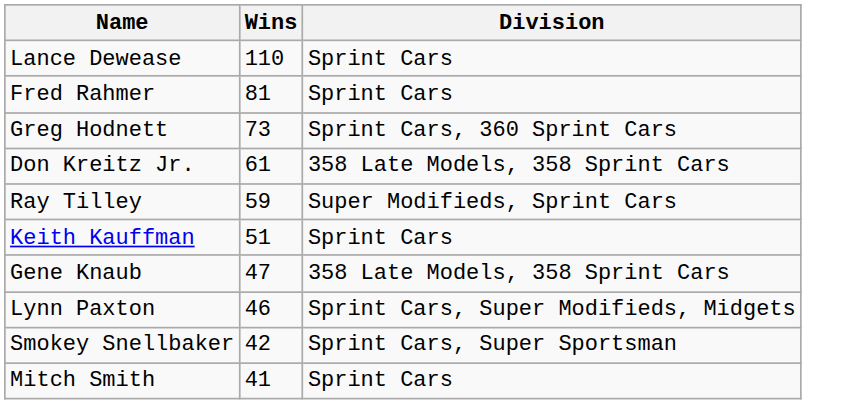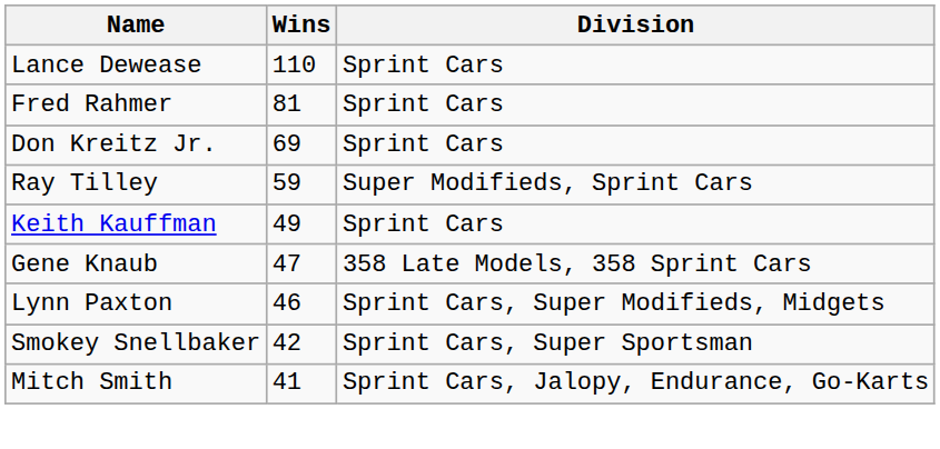 <table class="wikitable">
 <tr>
 <th>Name</th>
 <th>Wins</th>
 <th>Division</th>
 </tr>
 <tr>
 <td>Lance Dewease</td>
 <td>110</td>
 <td Sprint Cars, 360 Sprint Cars,>Sprint Cars</td>
 </tr>
 <tr>
 <td>Fred Rahmer</td>
 <td>81</td>
 <td Sprint Cars, 360 Sprint Cars, 358>Sprint Cars</td>
 </tr>
 <tr>
-<td>Greg Hodnett</td>
-<td>73</td>
-<td>Sprint Cars, 360 Sprint Cars</td>
-</tr>
-<tr>
 <td>Don Kreitz Jr.</td>
-<td>61</td>
-<td>358 Late Models, 358 Sprint Cars</td>
+<td>69</td>
+<td>Sprint Cars</td>
 </tr>
 <tr>
 <td>Ray Tilley</td>
 <td>59</td>
 <td>Super Modifieds, Sprint Cars</td>
 </tr>
 <tr>
 <td><a href='#'>Keith Kauffman</a></td>
-<td>51</td>
+<td>49</td>
 <td>Sprint Cars</td>
 </tr>
 <tr>
 <td>Gene Knaub</td>
 <td>47</td>
 <td>358 Late Models, 358 Sprint Cars</td>
 </tr>
 <tr>
 <td>Lynn Paxton</td>
 <td>46</td>
 <td>Sprint Cars, Super Modifieds, Midgets</td>
 </tr>
 <tr>
 <td>Smokey Snellbaker</td>
 <td>42</td>
 <td>Sprint Cars, Super Sportsman</td>
 </tr>
 <tr>
 <td>Mitch Smith</td>
 <td>41</td>
-<td Sprint Cars, 360 Sprint Cars,>Sprint Cars</td>
+<td>Sprint Cars, Jalopy, Endurance, Go-Karts</td>
 </tr>
 </table>
